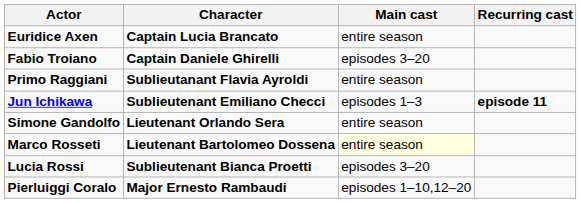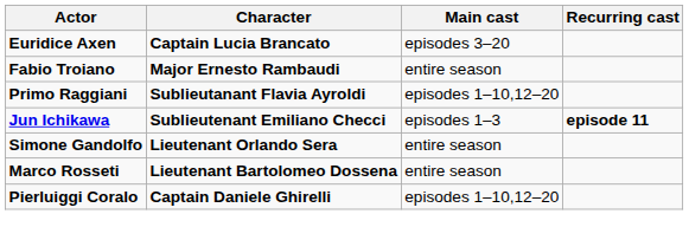 <table class="wikitable sortable" border="1">
 <tr>
 <th>Actor</th>
 <th>Character</th>
 <th>Main cast</th>
 <th>Recurring cast</th>
 </tr>
 <tr>
 <td><strong>Euridice Axen</strong></td>
 <td><strong>Captain Lucia Brancato</strong></td>
-<td>entire season</td>
+<td>episodes 3–20</td>
 <td></td>
 </tr>
 <tr>
 <td><strong>Fabio Troiano</strong></td>
-<td><strong>Captain Daniele Ghirelli</strong></td>
-<td>episodes 3–20</td>
+<td><strong>Major Ernesto Rambaudi</strong></td>
+<td>entire season</td>
 <td></td>
 </tr>
 <tr>
 <td><strong>Primo Raggiani</strong></td>
 <td><strong>Sublieutanant Flavia Ayroldi</strong></td>
-<td>entire season</td>
+<td>episodes 1–10,12–20</td>
 <td></td>
 </tr>
 <tr>
 <td><strong><a href='#'>Jun Ichikawa</a></strong></td>
 <td><strong>Sublieutenant Emiliano Checci</strong></td>
 <td>episodes 1–3</td>
 <td><strong>episode 11</strong></td>
 </tr>
 <tr>
 <td><strong>Simone Gandolfo</strong></td>
 <td><strong>Lieutenant Orlando Sera</strong></td>
 <td>entire season</td>
 <td></td>
 </tr>
 <tr>
 <td><strong>Marco Rosseti</strong></td>
 <td><strong>Lieutenant Bartolomeo Dossena</strong></td>
-<td style="background: lightyellow;">entire season</td>
-<td></td>
-</tr>
-<tr>
-<td><strong>Lucia Rossi</strong></td>
-<td><strong>Sublieutenant Bianca Proetti</strong></td>
-<td>episodes 3–20</td>
+<td>entire season</td>
 <td></td>
 </tr>
 <tr>
 <td><strong>Pierluiggi Coralo</strong></td>
-<td><strong>Major Ernesto Rambaudi</strong></td>
+<td><strong>Captain Daniele Ghirelli</strong></td>
 <td>episodes 1–10,12–20</td>
 <td></td>
 </tr>
 </table>
